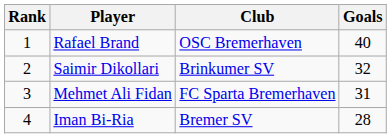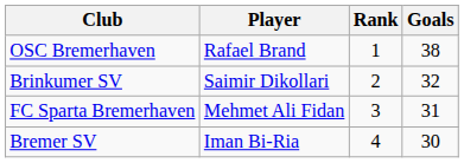 <table class="wikitable" style="text-align:center">
 <tr>
+<th>Club</th>
+<th>Player</th>
 <th>Rank</th>
-<th>Player</th>
-<th>Club</th>
 <th>Goals</th>
 </tr>
 <tr>
+<td align="left"><a href='#'>OSC Bremerhaven</a></td>
+<td align="left"> <a href='#'>Rafael Brand</a></td>
 <td>1</td>
-<td align="left"> <a href='#'>Rafael Brand</a></td>
-<td align="left"><a href='#'>OSC Bremerhaven</a></td>
-<td>40</td>
+<td>38</td>
 </tr>
 <tr>
+<td align="left"><a href='#'>Brinkumer SV</a></td>
+<td align="left"> <a href='#'>Saimir Dikollari</a></td>
 <td>2</td>
-<td align="left"> <a href='#'>Saimir Dikollari</a></td>
-<td align="left"><a href='#'>Brinkumer SV</a></td>
 <td>32</td>
 </tr>
 <tr>
+<td align="left"><a href='#'>FC Sparta Bremerhaven</a></td>
+<td align="left"> <a href='#'>Mehmet Ali Fidan</a></td>
 <td>3</td>
-<td align="left"> <a href='#'>Mehmet Ali Fidan</a></td>
-<td align="left"><a href='#'>FC Sparta Bremerhaven</a></td>
 <td>31</td>
 </tr>
 <tr>
+<td align="left"><a href='#'>Bremer SV</a></td>
+<td align="left"> <a href='#'>Iman Bi-Ria</a></td>
 <td>4</td>
-<td align="left"> <a href='#'>Iman Bi-Ria</a></td>
-<td align="left"><a href='#'>Bremer SV</a></td>
-<td>28</td>
+<td>30</td>
 </tr>
 </table>
